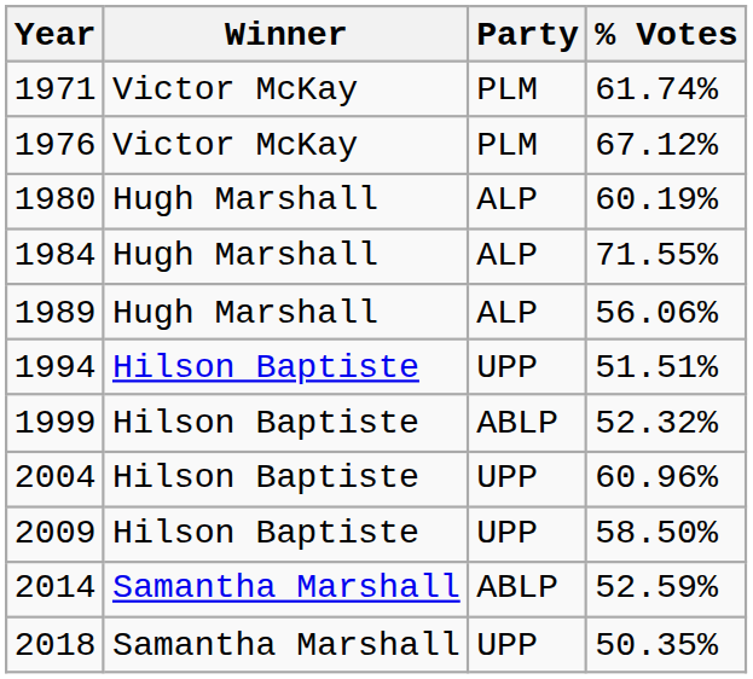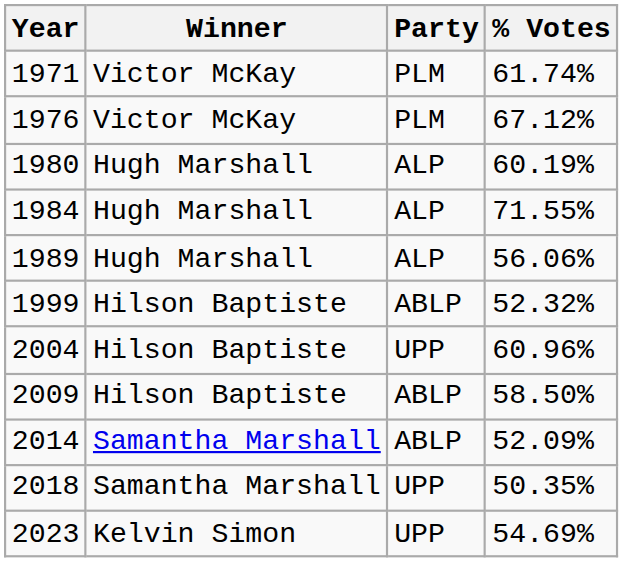 <table class="wikitable sortable">
 <tr>
 <th><strong>Year</strong></th>
 <th><strong>Winner</strong></th>
 <th><strong>Party</strong></th>
 <th><strong>% Votes</strong></th>
 </tr>
 <tr>
 <td>1971</td>
 <td>Victor McKay</td>
 <td>PLM</td>
 <td>61.74%</td>
 </tr>
 <tr>
 <td>1976</td>
 <td>Victor McKay</td>
 <td>PLM</td>
 <td>67.12%</td>
 </tr>
 <tr>
 <td>1980</td>
 <td>Hugh Marshall</td>
 <td>ALP</td>
 <td>60.19%</td>
 </tr>
 <tr>
 <td>1984</td>
 <td>Hugh Marshall</td>
 <td>ALP</td>
 <td>71.55%</td>
 </tr>
 <tr>
 <td>1989</td>
 <td>Hugh Marshall</td>
 <td>ALP</td>
 <td>56.06%</td>
 </tr>
 <tr>
-<td>1994</td>
-<td><a href='#'>Hilson Baptiste</a></td>
-<td>UPP</td>
-<td>51.51%</td>
-</tr>
-<tr>
 <td>1999</td>
 <td>Hilson Baptiste</td>
 <td>ABLP</td>
 <td>52.32%</td>
 </tr>
 <tr>
 <td>2004</td>
 <td>Hilson Baptiste</td>
 <td>UPP</td>
 <td>60.96%</td>
 </tr>
 <tr>
 <td>2009</td>
 <td>Hilson Baptiste</td>
-<td>UPP</td>
+<td>ABLP</td>
 <td>58.50%</td>
 </tr>
 <tr>
 <td>2014</td>
 <td><a href='#'>Samantha Marshall</a></td>
 <td>ABLP</td>
-<td>52.59%</td>
+<td>52.09%</td>
 </tr>
 <tr>
 <td>2018</td>
 <td>Samantha Marshall</td>
 <td>UPP</td>
 <td>50.35%</td>
 </tr>
+<tr>
+<td>2023</td>
+<td>Kelvin Simon</td>
+<td>UPP</td>
+<td>54.69%</td>
+</tr>
 </table>
